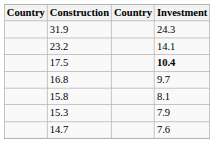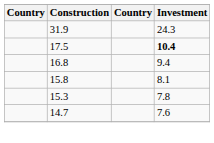 <table class="wikitable">
 <tr>
 </tr>
 <tr>
 <th>Country</th>
 <th>Construction</th>
 <th>Country</th>
 <th>Investment</th>
 </tr>
 <tr>
 <td></td>
 <td>31.9</td>
 <td></td>
 <td>24.3</td>
 </tr>
 <tr>
 <td></td>
-<td>23.2</td>
-<td></td>
-<td>14.1</td>
-</tr>
-<tr>
-<td></td>
 <td>17.5</td>
 <td></td>
 <td><strong>10.4</strong></td>
 </tr>
 <tr>
 <td></td>
 <td>16.8</td>
 <td></td>
-<td>9.7</td>
+<td>9.4</td>
 </tr>
 <tr>
 <td></td>
 <td>15.8</td>
 <td></td>
 <td>8.1</td>
 </tr>
 <tr>
 <td></td>
 <td>15.3</td>
 <td></td>
-<td>7.9</td>
+<td>7.8</td>
 </tr>
 <tr>
 <td></td>
 <td>14.7</td>
 <td></td>
 <td>7.6</td>
 </tr>
 <tr>
 </tr>
 </table>
